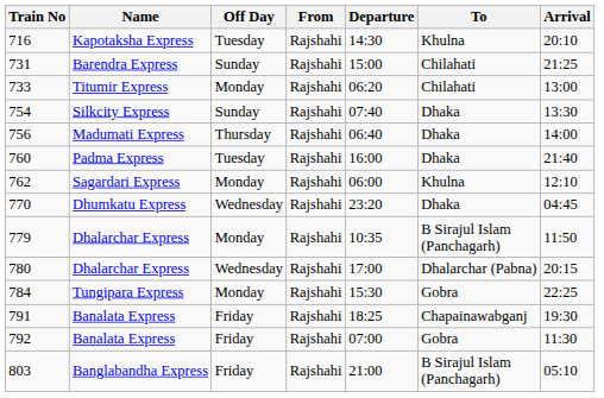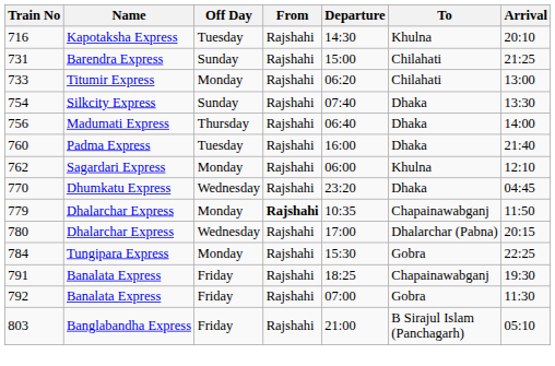 <table class="wikitable">
 <tr>
 <th>Train No</th>
 <th>Name</th>
 <th>Off Day</th>
 <th>From</th>
 <th>Departure</th>
 <th>To</th>
 <th>Arrival</th>
 </tr>
 <tr>
 <td>716</td>
 <td><a href='#'>Kapotaksha Express</a></td>
 <td>Tuesday</td>
 <td>Rajshahi</td>
 <td>14:30</td>
 <td>Khulna</td>
 <td>20:10</td>
 </tr>
 <tr>
 <td>731</td>
 <td><a href='#'>Barendra Express</a></td>
 <td>Sunday</td>
 <td>Rajshahi</td>
 <td>15:00</td>
 <td>Chilahati</td>
 <td>21:25</td>
 </tr>
 <tr>
 <td>733</td>
 <td><a href='#'>Titumir Express</a></td>
 <td>Monday</td>
 <td>Rajshahi</td>
 <td>06:20</td>
 <td>Chilahati</td>
 <td>13:00</td>
 </tr>
 <tr>
 <td>754</td>
 <td><a href='#'>Silkcity Express</a></td>
 <td>Sunday</td>
 <td>Rajshahi</td>
 <td>07:40</td>
 <td>Dhaka</td>
 <td>13:30</td>
 </tr>
 <tr>
 <td>756</td>
 <td><a href='#'>Madumati Express</a></td>
 <td>Thursday</td>
 <td>Rajshahi</td>
 <td>06:40</td>
 <td>Dhaka</td>
 <td>14:00</td>
 </tr>
 <tr>
 <td>760</td>
 <td><a href='#'>Padma Express</a></td>
 <td>Tuesday</td>
 <td>Rajshahi</td>
 <td>16:00</td>
 <td>Dhaka</td>
 <td>21:40</td>
 </tr>
 <tr>
 <td>762</td>
 <td><a href='#'>Sagardari Express</a></td>
 <td>Monday</td>
 <td>Rajshahi</td>
 <td>06:00</td>
 <td>Khulna</td>
 <td>12:10</td>
 </tr>
 <tr>
 <td>770</td>
 <td><a href='#'>Dhumkatu Express</a></td>
 <td>Wednesday</td>
 <td>Rajshahi</td>
 <td>23:20</td>
 <td>Dhaka</td>
 <td>04:45</td>
 </tr>
 <tr>
 <td>779</td>
 <td><a href='#'>Dhalarchar Express</a></td>
 <td>Monday</td>
-<td>Rajshahi</td>
+<td><strong>Rajshahi</strong></td>
 <td>10:35</td>
-<td>B Sirajul Islam <br> (Panchagarh)</td>
+<td>Chapainawabganj</td>
 <td>11:50</td>
 </tr>
 <tr>
 <td>780</td>
 <td><a href='#'>Dhalarchar Express</a></td>
 <td>Wednesday</td>
 <td>Rajshahi</td>
 <td>17:00</td>
 <td>Dhalarchar (Pabna)</td>
 <td>20:15</td>
 </tr>
 <tr>
 <td>784</td>
 <td><a href='#'>Tungipara Express</a></td>
 <td>Monday</td>
 <td>Rajshahi</td>
 <td>15:30</td>
 <td>Gobra</td>
 <td>22:25</td>
 </tr>
 <tr>
 <td>791</td>
 <td><a href='#'>Banalata Express</a></td>
 <td>Friday</td>
 <td>Rajshahi</td>
 <td>18:25</td>
 <td>Chapainawabganj</td>
 <td>19:30</td>
 </tr>
 <tr>
 <td>792</td>
 <td><a href='#'>Banalata Express</a></td>
 <td>Friday</td>
 <td>Rajshahi</td>
 <td>07:00</td>
 <td>Gobra</td>
 <td>11:30</td>
 </tr>
 <tr>
 <td>803</td>
 <td><a href='#'>Banglabandha Express</a></td>
 <td>Friday</td>
 <td>Rajshahi</td>
 <td>21:00</td>
 <td>B Sirajul Islam <br> (Panchagarh)</td>
 <td>05:10</td>
 </tr>
 </table>
